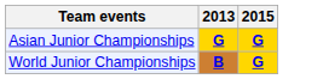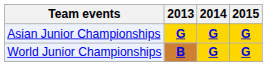 <table class="wikitable" style="font-size: 90%; text-align:center">
 <tr>
 <th>Team events</th>
 <th>2013</th>
+<th>2014</th>
 <th>2015</th>
 </tr>
 <tr>
 <td bgcolor="#ECF2FF"; align="left"><a href='#'>Asian Junior Championships</a></td>
+<td bgcolor=gold><a href='#'><strong>G</strong></a></td>
 <td bgcolor=gold><a href='#'><strong>G</strong></a></td>
 <td bgcolor=gold><a href='#'><strong>G</strong></a></td>
 </tr>
 <tr>
 <td bgcolor="#ECF2FF"; align="left"><a href='#'>World Junior Championships</a></td>
 <td bgcolor=CD7F32><strong><a href='#'>B</a></strong></td>
 <td bgcolor=gold><a href='#'><strong>G</strong></a></td>
+<td bgcolor=gold><a href='#'><strong>G</strong></a></td>
 </tr>
 </table>
